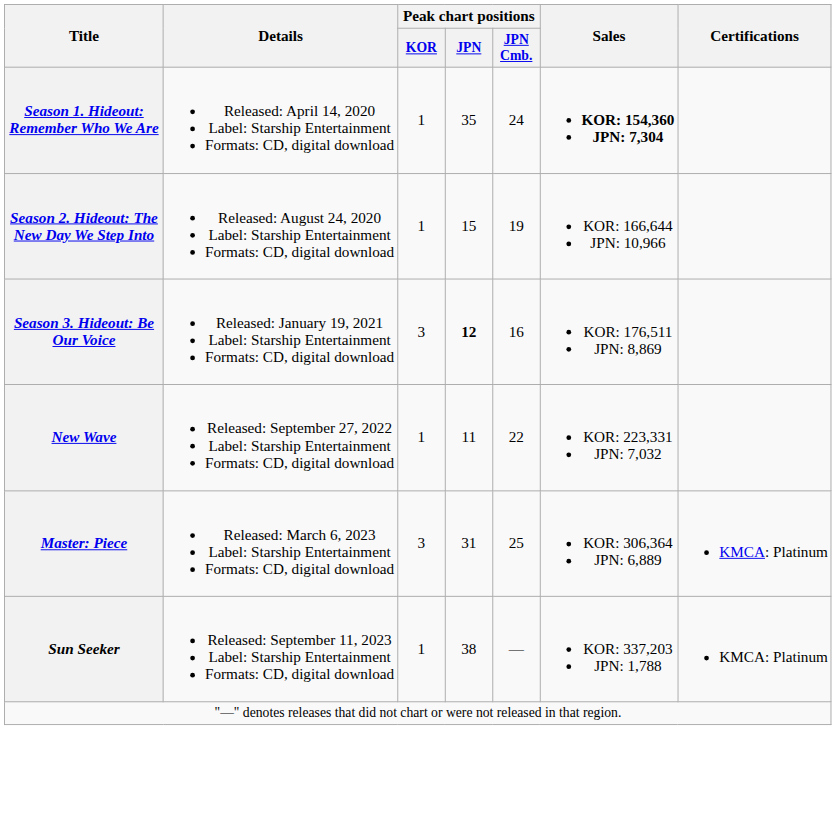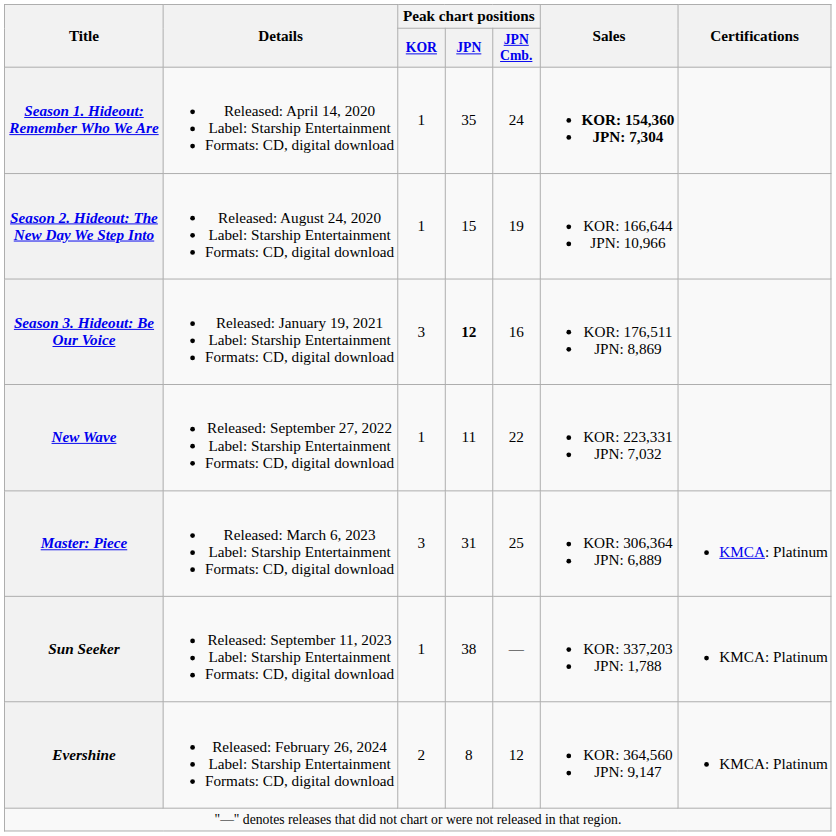 <table class="wikitable plainrowheaders" style="text-align:center">
 <tr>
 <th scope="col" rowspan="2" style="width:10em">Title</th>
 <th scope="col" rowspan="2">Details</th>
 <th scope="col" colspan="3">Peak chart positions</th>
 <th scope="col" rowspan="2">Sales</th>
 <th scope="col" rowspan="2">Certifications</th>
 </tr>
 <tr>
 <th scope="col" style="width:3em;font-size:90%"><a href='#'>KOR</a><br></th>
 <th scope="col" style="width:3em;font-size:90%"><a href='#'>JPN</a><br></th>
 <th scope="col" style="width:3em;font-size:90%"><a href='#'>JPN<br>Cmb.</a><br></th>
 </tr>
 <tr>
 <th scope="row"><em><a href='#'>Season 1. Hideout: Remember Who We Are</a></em></th>
 <td><br><ul><li>Released: April 14, 2020</li><li>Label: Starship Entertainment</li><li>Formats: CD, digital download</li></ul></td>
 <td>1</td>
 <td>35</td>
 <td>24</td>
 <td><strong><br><ul><li>KOR: 154,360</li><li>JPN: 7,304</li></ul></strong></td>
 <td></td>
 </tr>
 <tr>
 <th scope="row"><em><a href='#'>Season 2. Hideout: The New Day We Step Into</a></em></th>
 <td><br><ul><li>Released: August 24, 2020</li><li>Label: Starship Entertainment</li><li>Formats: CD, digital download</li></ul></td>
 <td>1</td>
 <td>15</td>
 <td>19</td>
 <td><br><ul><li>KOR: 166,644</li><li>JPN: 10,966</li></ul></td>
 <td></td>
 </tr>
 <tr>
 <th scope="row"><em><a href='#'>Season 3. Hideout: Be Our Voice</a></em></th>
 <td><br><ul><li>Released: January 19, 2021</li><li>Label: Starship Entertainment</li><li>Formats: CD, digital download</li></ul></td>
 <td>3</td>
 <td><strong>12</strong></td>
 <td>16</td>
 <td><br><ul><li>KOR: 176,511</li><li>JPN: 8,869</li></ul></td>
 <td></td>
 </tr>
 <tr>
 <th scope="row"><em><a href='#'>New Wave</a></em></th>
 <td><br><ul><li>Released: September 27, 2022</li><li>Label: Starship Entertainment</li><li>Formats: CD, digital download</li></ul></td>
 <td>1</td>
 <td>11</td>
 <td>22</td>
 <td><br><ul><li>KOR: 223,331</li><li>JPN: 7,032</li></ul></td>
 <td></td>
 </tr>
 <tr>
 <th scope="row"><em><a href='#'>Master: Piece</a></em></th>
 <td><br><ul><li>Released: March 6, 2023</li><li>Label: Starship Entertainment</li><li>Formats: CD, digital download</li></ul></td>
 <td>3</td>
 <td>31</td>
 <td>25</td>
 <td><br><ul><li>KOR: 306,364</li><li>JPN: 6,889</li></ul></td>
 <td><br><ul><li><a href='#'>KMCA</a>: Platinum</li></ul></td>
 </tr>
 <tr>
 <th scope="row"><em>Sun Seeker</em></th>
 <td><br><ul><li>Released: September 11, 2023</li><li>Label: Starship Entertainment</li><li>Formats: CD, digital download</li></ul></td>
 <td>1</td>
 <td>38</td>
 <td>—</td>
 <td><br><ul><li>KOR: 337,203</li><li>JPN: 1,788</li></ul></td>
 <td><br><ul><li>KMCA: Platinum</li></ul></td>
 </tr>
 <tr>
+<th scope="row"><em>Evershine</em></th>
+<td><br><ul><li>Released: February 26, 2024</li><li>Label: Starship Entertainment</li><li>Formats: CD, digital download</li></ul></td>
+<td>2</td>
+<td>8</td>
+<td>12</td>
+<td><br><ul><li>KOR: 364,560</li><li>JPN: 9,147</li></ul></td>
+<td><br><ul><li>KMCA: Platinum</li></ul></td>
+</tr>
+<tr>
 <td colspan="7" style="font-size:90%">"—" denotes releases that did not chart or were not released in that region.</td>
 </tr>
 </table>
